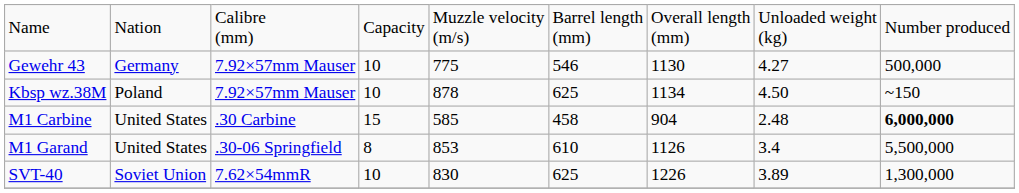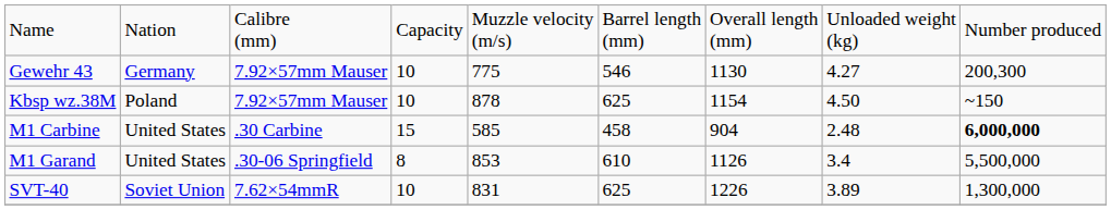 <table class="wikitable">
 <tr>
 <td>Name</td>
 <td>Nation</td>
 <td>Calibre<br>(mm)</td>
 <td>Capacity</td>
 <td>Muzzle velocity<br>(m/s)</td>
 <td>Barrel length<br>(mm)</td>
 <td>Overall length<br>(mm)</td>
 <td>Unloaded weight<br>(kg)</td>
 <td>Number produced</td>
 </tr>
 <tr>
 <td><a href='#'>Gewehr 43</a></td>
 <td><a href='#'>Germany</a></td>
 <td><a href='#'>7.92×57mm Mauser</a></td>
 <td>10</td>
 <td>775</td>
 <td>546</td>
 <td>1130</td>
 <td>4.27</td>
-<td>500,000</td>
+<td>200,300</td>
 </tr>
 <tr>
 <td><a href='#'>Kbsp wz.38M</a></td>
 <td>Poland</td>
 <td><a href='#'>7.92×57mm Mauser</a></td>
 <td>10</td>
 <td>878</td>
 <td>625</td>
-<td>1134</td>
+<td>1154</td>
 <td>4.50</td>
 <td>~150</td>
 </tr>
 <tr>
 <td><a href='#'>M1 Carbine</a></td>
 <td>United States</td>
 <td><a href='#'>.30 Carbine</a></td>
 <td>15</td>
 <td>585</td>
 <td>458</td>
 <td>904</td>
 <td>2.48</td>
 <td><strong>6,000,000</strong></td>
 </tr>
 <tr>
 <td><a href='#'>M1 Garand</a></td>
 <td>United States</td>
 <td><a href='#'>.30-06 Springfield</a></td>
 <td>8</td>
 <td>853</td>
 <td>610</td>
 <td>1126</td>
 <td>3.4</td>
 <td>5,500,000</td>
 </tr>
 <tr>
 <td><a href='#'>SVT-40</a></td>
 <td><a href='#'>Soviet Union</a></td>
 <td><a href='#'>7.62×54mmR</a></td>
 <td>10</td>
-<td>830</td>
+<td>831</td>
 <td>625</td>
 <td>1226</td>
 <td>3.89</td>
 <td>1,300,000</td>
 </tr>
 <tr>
 </tr>
 </table>
